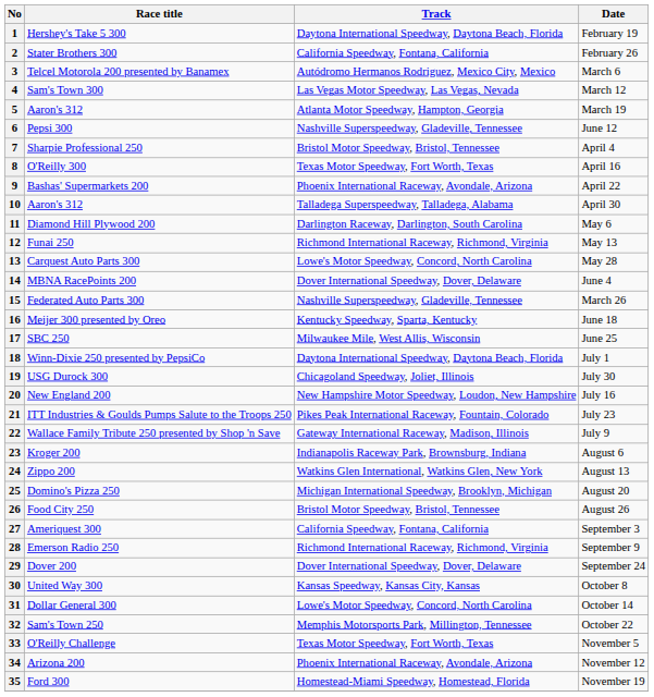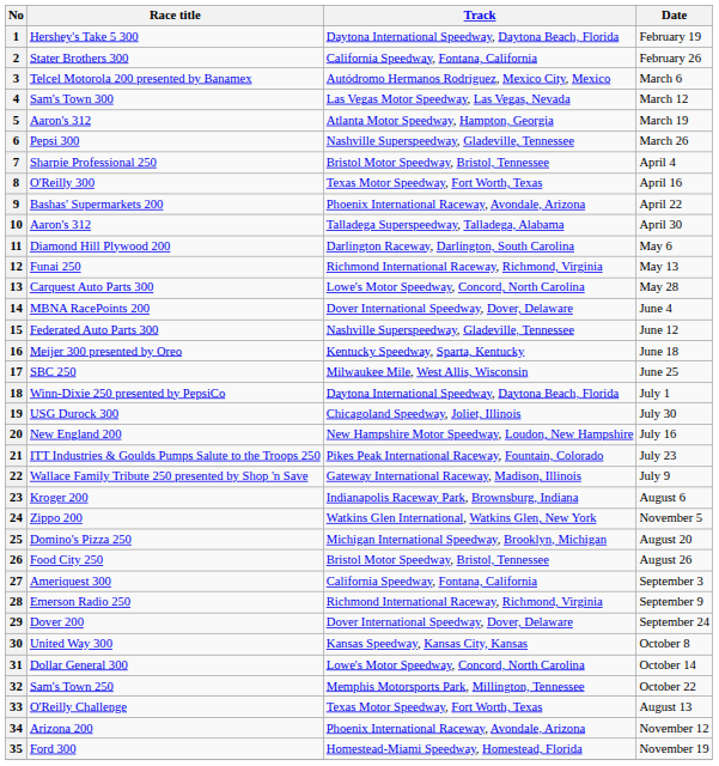 <table class="wikitable" style="font-size:85%;">
 <tr>
 <th>No</th>
 <th>Race title</th>
 <th><a href='#'>Track</a></th>
 <th>Date</th>
 </tr>
 <tr>
 <th>1</th>
 <td><a href='#'>Hershey's Take 5 300</a></td>
 <td><a href='#'>Daytona International Speedway</a>, <a href='#'>Daytona Beach, Florida</a></td>
 <td>February 19</td>
 </tr>
 <tr>
 <th>2</th>
 <td><a href='#'>Stater Brothers 300</a></td>
 <td><a href='#'>California Speedway</a>, <a href='#'>Fontana, California</a></td>
 <td>February 26</td>
 </tr>
 <tr>
 <th>3</th>
 <td><a href='#'>Telcel Motorola 200 presented by Banamex</a></td>
 <td><a href='#'>Autódromo Hermanos Rodriguez</a>, <a href='#'>Mexico City</a>, <a href='#'>Mexico</a></td>
 <td>March 6</td>
 </tr>
 <tr>
 <th>4</th>
 <td><a href='#'>Sam's Town 300</a></td>
 <td><a href='#'>Las Vegas Motor Speedway</a>, <a href='#'>Las Vegas, Nevada</a></td>
 <td>March 12</td>
 </tr>
 <tr>
 <th>5</th>
 <td><a href='#'>Aaron's 312</a></td>
 <td><a href='#'>Atlanta Motor Speedway</a>, <a href='#'>Hampton, Georgia</a></td>
 <td>March 19</td>
 </tr>
 <tr>
 <th>6</th>
 <td><a href='#'>Pepsi 300</a></td>
 <td><a href='#'>Nashville Superspeedway</a>, <a href='#'>Gladeville, Tennessee</a></td>
-<td>June 12</td>
+<td>March 26</td>
 </tr>
 <tr>
 <th>7</th>
 <td><a href='#'>Sharpie Professional 250</a></td>
 <td><a href='#'>Bristol Motor Speedway</a>, <a href='#'>Bristol, Tennessee</a></td>
 <td>April 4</td>
 </tr>
 <tr>
 <th>8</th>
 <td><a href='#'>O'Reilly 300</a></td>
 <td><a href='#'>Texas Motor Speedway</a>, <a href='#'>Fort Worth, Texas</a></td>
 <td>April 16</td>
 </tr>
 <tr>
 <th>9</th>
 <td><a href='#'>Bashas' Supermarkets 200</a></td>
 <td><a href='#'>Phoenix International Raceway</a>, <a href='#'>Avondale, Arizona</a></td>
 <td>April 22</td>
 </tr>
 <tr>
 <th>10</th>
 <td><a href='#'>Aaron's 312</a></td>
 <td><a href='#'>Talladega Superspeedway</a>, <a href='#'>Talladega, Alabama</a></td>
 <td>April 30</td>
 </tr>
 <tr>
 <th>11</th>
 <td><a href='#'>Diamond Hill Plywood 200</a></td>
 <td><a href='#'>Darlington Raceway</a>, <a href='#'>Darlington, South Carolina</a></td>
 <td>May 6</td>
 </tr>
 <tr>
 <th>12</th>
 <td><a href='#'>Funai 250</a></td>
 <td><a href='#'>Richmond International Raceway</a>, <a href='#'>Richmond, Virginia</a></td>
 <td>May 13</td>
 </tr>
 <tr>
 <th>13</th>
 <td><a href='#'>Carquest Auto Parts 300</a></td>
 <td><a href='#'>Lowe's Motor Speedway</a>, <a href='#'>Concord, North Carolina</a></td>
 <td>May 28</td>
 </tr>
 <tr>
 <th>14</th>
 <td><a href='#'>MBNA RacePoints 200</a></td>
 <td><a href='#'>Dover International Speedway</a>, <a href='#'>Dover, Delaware</a></td>
 <td>June 4</td>
 </tr>
 <tr>
 <th>15</th>
 <td><a href='#'>Federated Auto Parts 300</a></td>
 <td><a href='#'>Nashville Superspeedway</a>, <a href='#'>Gladeville, Tennessee</a></td>
-<td>March 26</td>
+<td>June 12</td>
 </tr>
 <tr>
 <th>16</th>
 <td><a href='#'>Meijer 300 presented by Oreo</a></td>
 <td><a href='#'>Kentucky Speedway</a>, <a href='#'>Sparta, Kentucky</a></td>
 <td>June 18</td>
 </tr>
 <tr>
 <th>17</th>
 <td><a href='#'>SBC 250</a></td>
 <td><a href='#'>Milwaukee Mile</a>, <a href='#'>West Allis, Wisconsin</a></td>
 <td>June 25</td>
 </tr>
 <tr>
 <th>18</th>
 <td><a href='#'>Winn-Dixie 250 presented by PepsiCo</a></td>
 <td><a href='#'>Daytona International Speedway</a>, <a href='#'>Daytona Beach, Florida</a></td>
 <td>July 1</td>
 </tr>
 <tr>
 <th>19</th>
 <td><a href='#'>USG Durock 300</a></td>
 <td><a href='#'>Chicagoland Speedway</a>, <a href='#'>Joliet, Illinois</a></td>
 <td>July 30</td>
 </tr>
 <tr>
 <th>20</th>
 <td><a href='#'>New England 200</a></td>
 <td><a href='#'>New Hampshire Motor Speedway</a>, <a href='#'>Loudon, New Hampshire</a></td>
 <td>July 16</td>
 </tr>
 <tr>
 <th>21</th>
 <td><a href='#'>ITT Industries & Goulds Pumps Salute to the Troops 250</a></td>
 <td><a href='#'>Pikes Peak International Raceway</a>, <a href='#'>Fountain, Colorado</a></td>
 <td>July 23</td>
 </tr>
 <tr>
 <th>22</th>
 <td><a href='#'>Wallace Family Tribute 250 presented by Shop 'n Save</a></td>
 <td><a href='#'>Gateway International Raceway</a>, <a href='#'>Madison, Illinois</a></td>
 <td>July 9</td>
 </tr>
 <tr>
 <th>23</th>
 <td><a href='#'>Kroger 200</a></td>
 <td><a href='#'>Indianapolis Raceway Park</a>, <a href='#'>Brownsburg, Indiana</a></td>
 <td>August 6</td>
 </tr>
 <tr>
 <th>24</th>
 <td><a href='#'>Zippo 200</a></td>
 <td><a href='#'>Watkins Glen International</a>, <a href='#'>Watkins Glen, New York</a></td>
-<td>August 13</td>
+<td>November 5</td>
 </tr>
 <tr>
 <th>25</th>
 <td><a href='#'>Domino's Pizza 250</a></td>
 <td><a href='#'>Michigan International Speedway</a>, <a href='#'>Brooklyn, Michigan</a></td>
 <td>August 20</td>
 </tr>
 <tr>
 <th>26</th>
 <td><a href='#'>Food City 250</a></td>
 <td><a href='#'>Bristol Motor Speedway</a>, <a href='#'>Bristol, Tennessee</a></td>
 <td>August 26</td>
 </tr>
 <tr>
 <th>27</th>
 <td><a href='#'>Ameriquest 300</a></td>
 <td><a href='#'>California Speedway</a>, <a href='#'>Fontana, California</a></td>
 <td>September 3</td>
 </tr>
 <tr>
 <th>28</th>
 <td><a href='#'>Emerson Radio 250</a></td>
 <td><a href='#'>Richmond International Raceway</a>, <a href='#'>Richmond, Virginia</a></td>
 <td>September 9</td>
 </tr>
 <tr>
 <th>29</th>
 <td><a href='#'>Dover 200</a></td>
 <td><a href='#'>Dover International Speedway</a>, <a href='#'>Dover, Delaware</a></td>
 <td>September 24</td>
 </tr>
 <tr>
 <th>30</th>
 <td><a href='#'>United Way 300</a></td>
 <td><a href='#'>Kansas Speedway</a>, <a href='#'>Kansas City, Kansas</a></td>
 <td>October 8</td>
 </tr>
 <tr>
 <th>31</th>
 <td><a href='#'>Dollar General 300</a></td>
 <td><a href='#'>Lowe's Motor Speedway</a>, <a href='#'>Concord, North Carolina</a></td>
 <td>October 14</td>
 </tr>
 <tr>
 <th>32</th>
 <td><a href='#'>Sam's Town 250</a></td>
 <td><a href='#'>Memphis Motorsports Park</a>, <a href='#'>Millington, Tennessee</a></td>
 <td>October 22</td>
 </tr>
 <tr>
 <th>33</th>
 <td><a href='#'>O'Reilly Challenge</a></td>
 <td><a href='#'>Texas Motor Speedway</a>, <a href='#'>Fort Worth, Texas</a></td>
-<td>November 5</td>
+<td>August 13</td>
 </tr>
 <tr>
 <th>34</th>
 <td><a href='#'>Arizona 200</a></td>
 <td><a href='#'>Phoenix International Raceway</a>, <a href='#'>Avondale, Arizona</a></td>
 <td>November 12</td>
 </tr>
 <tr>
 <th>35</th>
 <td><a href='#'>Ford 300</a></td>
 <td><a href='#'>Homestead-Miami Speedway</a>, <a href='#'>Homestead, Florida</a></td>
 <td>November 19</td>
 </tr>
 <tr>
 </tr>
 </table>
